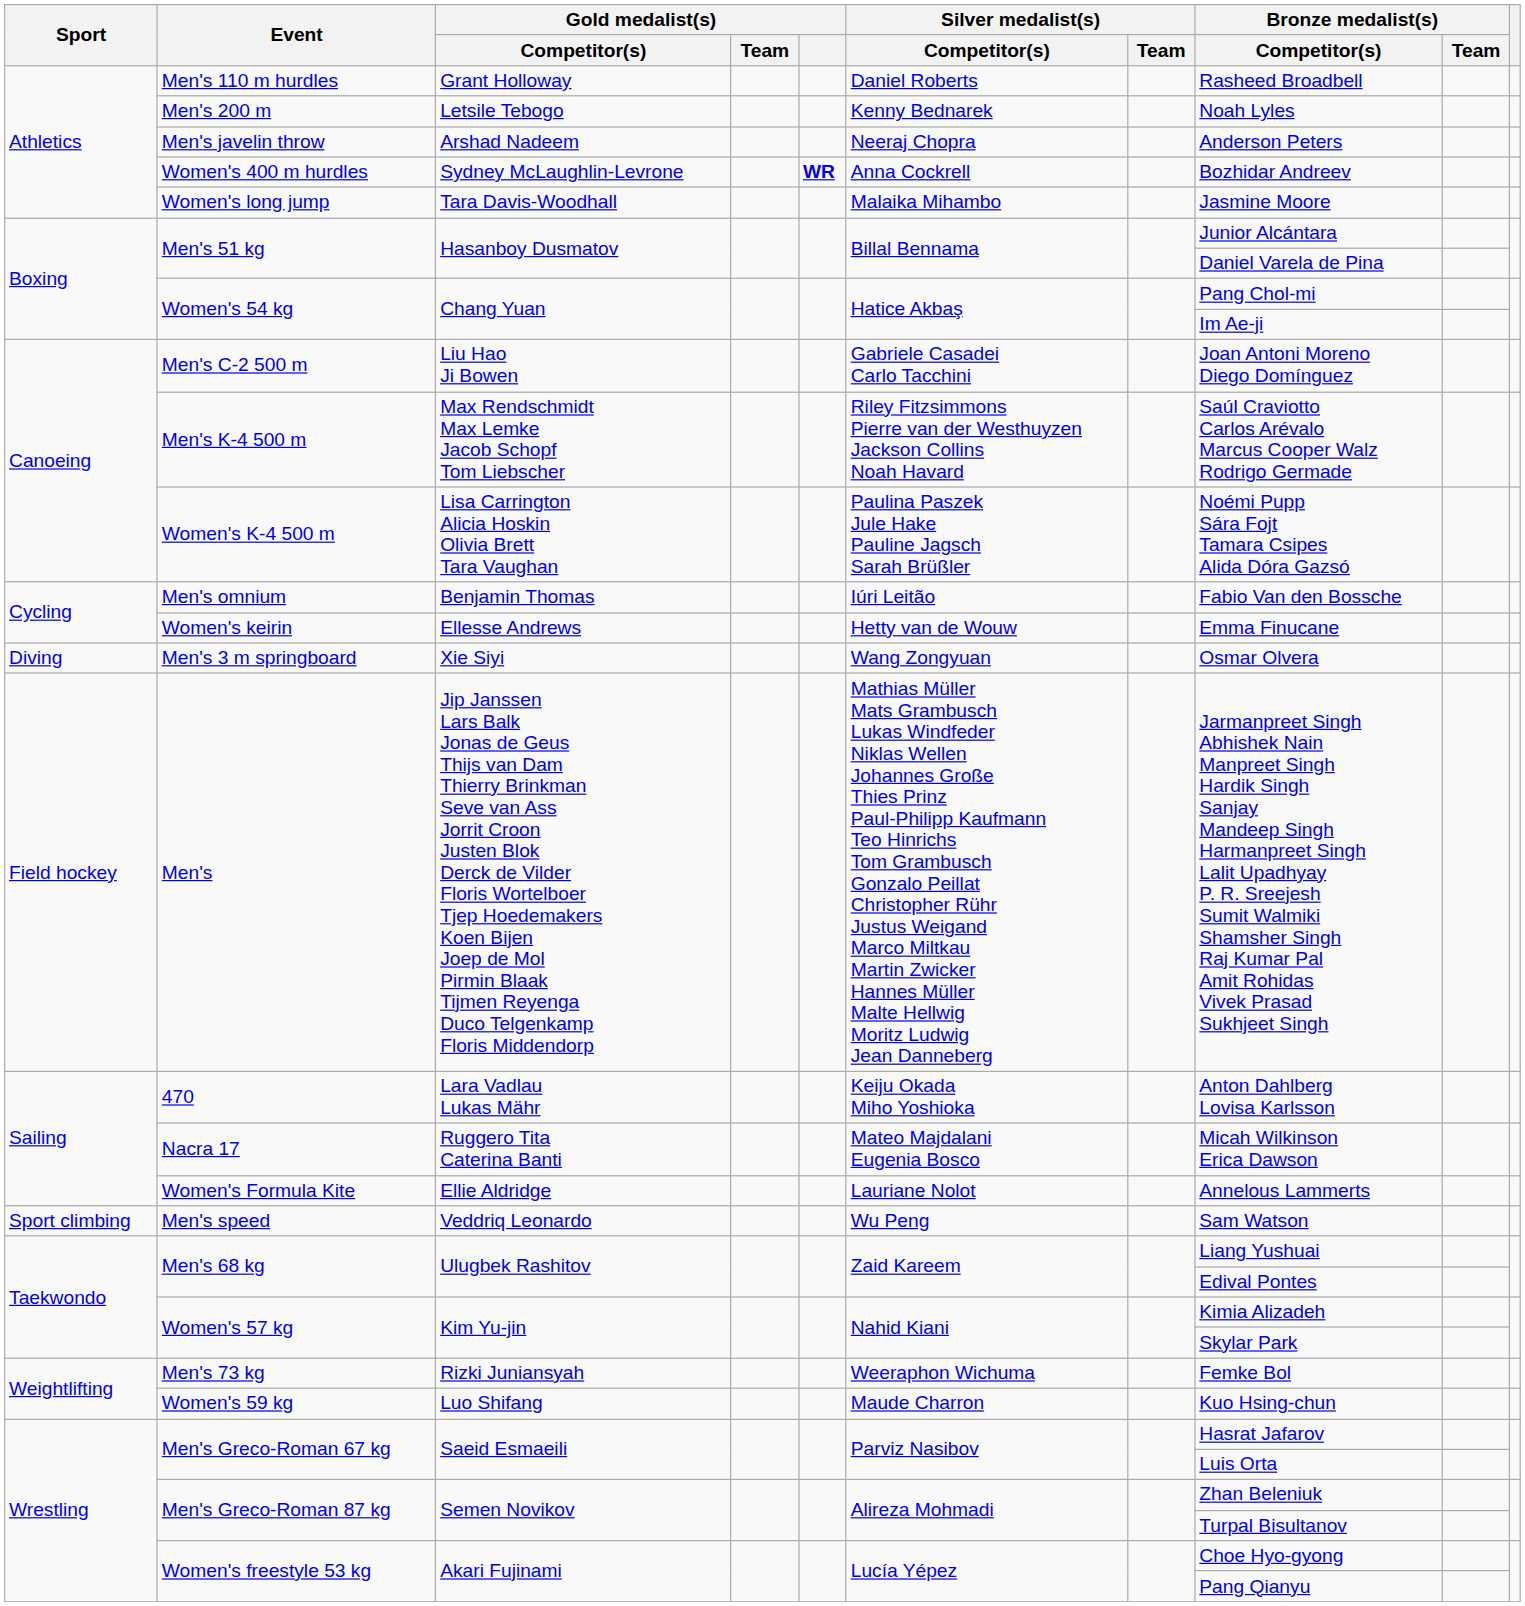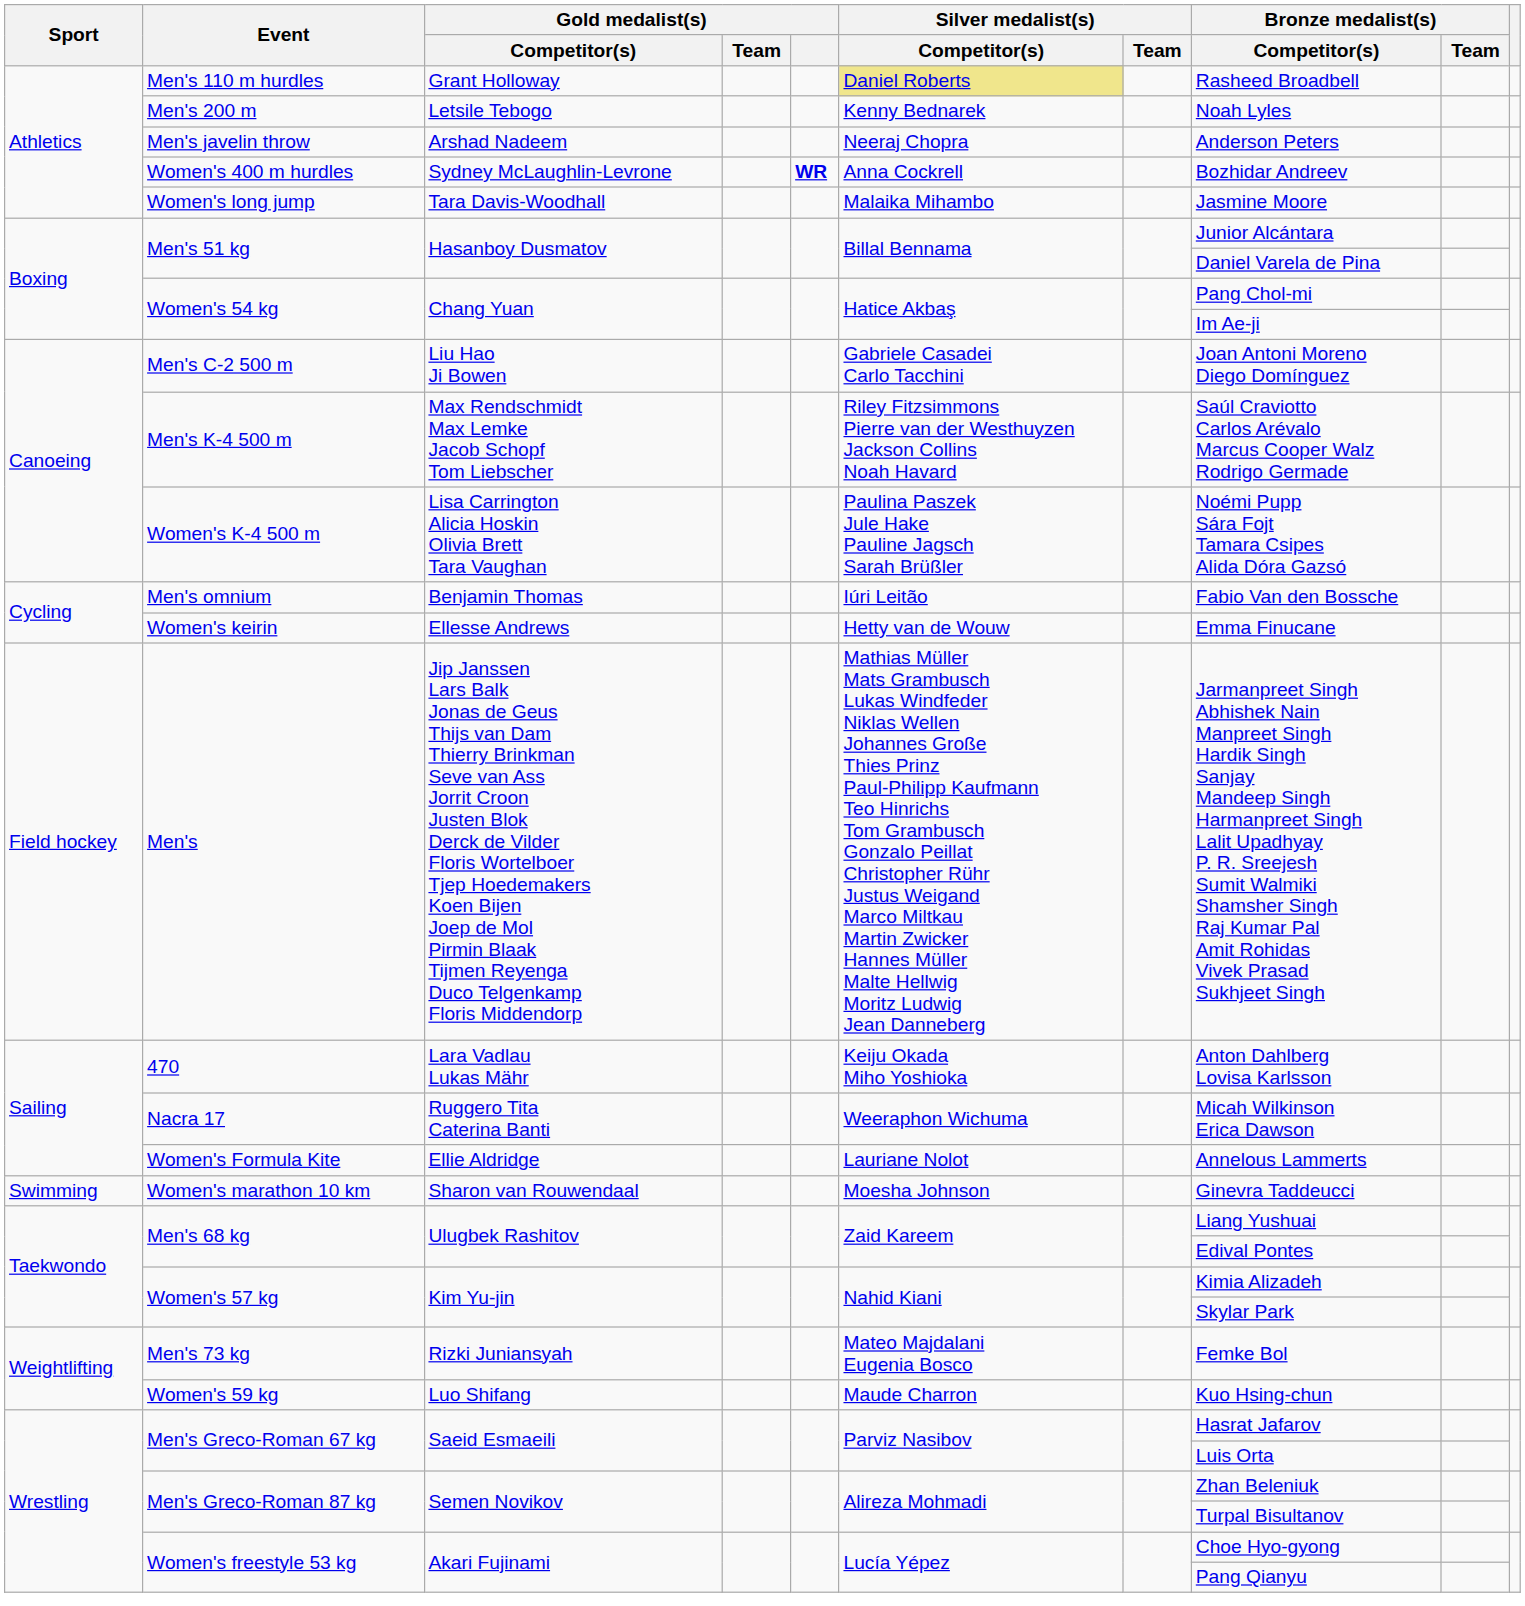 <table class="wikitable" style="width:100%;">
 <tr>
 <th rowspan="2">Sport</th>
 <th rowspan="2">Event</th>
 <th colspan="3">Gold medalist(s)</th>
 <th colspan="2">Silver medalist(s)</th>
 <th colspan="2">Bronze medalist(s)</th>
 <th rowspan="2"></th>
 </tr>
 <tr>
 <th>Competitor(s)</th>
 <th>Team</th>
 <th></th>
 <th>Competitor(s)</th>
 <th>Team</th>
 <th>Competitor(s)</th>
 <th>Team</th>
 </tr>
 <tr>
 <td rowspan="5"><a href='#'>Athletics</a></td>
 <td><a href='#'>Men's 110 m hurdles</a></td>
 <td><a href='#'>Grant Holloway</a></td>
 <td></td>
 <td></td>
-<td><a href='#'>Daniel Roberts</a></td>
+<td style="background: khaki;"><a href='#'>Daniel Roberts</a></td>
 <td></td>
 <td><a href='#'>Rasheed Broadbell</a></td>
 <td></td>
 <td></td>
 </tr>
 <tr>
 <td><a href='#'>Men's 200 m</a></td>
 <td><a href='#'>Letsile Tebogo</a></td>
 <td></td>
 <td></td>
 <td><a href='#'>Kenny Bednarek</a></td>
 <td></td>
 <td><a href='#'>Noah Lyles</a></td>
 <td></td>
 <td></td>
 </tr>
 <tr>
 <td><a href='#'>Men's javelin throw</a></td>
 <td><a href='#'>Arshad Nadeem</a></td>
 <td></td>
 <td></td>
 <td><a href='#'>Neeraj Chopra</a></td>
 <td></td>
 <td><a href='#'>Anderson Peters</a></td>
 <td></td>
 <td></td>
 </tr>
 <tr>
 <td><a href='#'>Women's 400 m hurdles</a></td>
 <td><a href='#'>Sydney McLaughlin-Levrone</a></td>
 <td></td>
 <td><strong><a href='#'>WR</a></strong></td>
 <td><a href='#'>Anna Cockrell</a></td>
 <td></td>
 <td><a href='#'>Bozhidar Andreev</a></td>
 <td></td>
 <td></td>
 </tr>
 <tr>
 <td><a href='#'>Women's long jump</a></td>
 <td><a href='#'>Tara Davis-Woodhall</a></td>
 <td></td>
 <td></td>
 <td><a href='#'>Malaika Mihambo</a></td>
 <td></td>
 <td><a href='#'>Jasmine Moore</a></td>
 <td></td>
 <td></td>
 </tr>
 <tr>
 <td rowspan="4"><a href='#'>Boxing</a></td>
 <td rowspan="2"><a href='#'>Men's 51 kg</a></td>
 <td rowspan="2"><a href='#'>Hasanboy Dusmatov</a></td>
 <td rowspan="2"></td>
 <td rowspan="2"></td>
 <td rowspan="2"><a href='#'>Billal Bennama</a></td>
 <td rowspan="2"></td>
 <td><a href='#'>Junior Alcántara</a></td>
 <td></td>
 <td rowspan="2"></td>
 </tr>
 <tr>
 <td><a href='#'>Daniel Varela de Pina</a></td>
 <td></td>
 </tr>
 <tr>
 <td rowspan="2"><a href='#'>Women's 54 kg</a></td>
 <td rowspan="2"><a href='#'>Chang Yuan</a></td>
 <td rowspan="2"></td>
 <td rowspan="2"></td>
 <td rowspan="2"><a href='#'>Hatice Akbaş</a></td>
 <td rowspan="2"></td>
 <td><a href='#'>Pang Chol-mi</a></td>
 <td></td>
 <td rowspan="2"></td>
 </tr>
 <tr>
 <td><a href='#'>Im Ae-ji</a></td>
 <td></td>
 </tr>
 <tr>
 <td rowspan="3"><a href='#'>Canoeing</a></td>
 <td><a href='#'>Men's C-2 500 m</a></td>
 <td><a href='#'>Liu Hao</a> <br> <a href='#'>Ji Bowen</a></td>
 <td></td>
 <td></td>
 <td><a href='#'>Gabriele Casadei</a> <br> <a href='#'>Carlo Tacchini</a></td>
 <td></td>
 <td><a href='#'>Joan Antoni Moreno</a> <br> <a href='#'>Diego Domínguez</a></td>
 <td></td>
 <td></td>
 </tr>
 <tr>
 <td><a href='#'>Men's K-4 500 m</a></td>
 <td><a href='#'>Max Rendschmidt</a> <br> <a href='#'>Max Lemke</a> <br> <a href='#'>Jacob Schopf</a> <br> <a href='#'>Tom Liebscher</a></td>
 <td></td>
 <td></td>
 <td><a href='#'>Riley Fitzsimmons</a> <br> <a href='#'>Pierre van der Westhuyzen</a> <br> <a href='#'>Jackson Collins</a> <br> <a href='#'>Noah Havard</a></td>
 <td></td>
 <td><a href='#'>Saúl Craviotto</a> <br> <a href='#'>Carlos Arévalo</a> <br> <a href='#'>Marcus Cooper Walz</a> <br> <a href='#'>Rodrigo Germade</a></td>
 <td></td>
 <td></td>
 </tr>
 <tr>
 <td><a href='#'>Women's K-4 500 m</a></td>
 <td><a href='#'>Lisa Carrington</a> <br> <a href='#'>Alicia Hoskin</a> <br> <a href='#'>Olivia Brett</a> <br> <a href='#'>Tara Vaughan</a></td>
 <td></td>
 <td></td>
 <td><a href='#'>Paulina Paszek</a> <br> <a href='#'>Jule Hake</a> <br> <a href='#'>Pauline Jagsch</a> <br> <a href='#'>Sarah Brüßler</a></td>
 <td></td>
 <td><a href='#'>Noémi Pupp</a> <br> <a href='#'>Sára Fojt</a> <br> <a href='#'>Tamara Csipes</a> <br> <a href='#'>Alida Dóra Gazsó</a></td>
 <td></td>
 <td></td>
 </tr>
 <tr>
 <td rowspan="2"><a href='#'>Cycling</a></td>
 <td><a href='#'>Men's omnium</a></td>
 <td><a href='#'>Benjamin Thomas</a></td>
 <td></td>
 <td></td>
 <td><a href='#'>Iúri Leitão</a></td>
 <td></td>
 <td><a href='#'>Fabio Van den Bossche</a></td>
 <td></td>
 <td></td>
 </tr>
 <tr>
 <td><a href='#'>Women's keirin</a></td>
 <td><a href='#'>Ellesse Andrews</a></td>
 <td></td>
 <td></td>
 <td><a href='#'>Hetty van de Wouw</a></td>
 <td></td>
 <td><a href='#'>Emma Finucane</a></td>
 <td></td>
 <td></td>
 </tr>
 <tr>
-<td><a href='#'>Diving</a></td>
-<td><a href='#'>Men's 3 m springboard</a></td>
-<td><a href='#'>Xie Siyi</a></td>
-<td></td>
-<td></td>
-<td><a href='#'>Wang Zongyuan</a></td>
-<td></td>
-<td><a href='#'>Osmar Olvera</a></td>
-<td></td>
-<td></td>
-</tr>
-<tr>
 <td><a href='#'>Field hockey</a></td>
 <td><a href='#'>Men's</a></td>
 <td><a href='#'>Jip Janssen</a> <br> <a href='#'>Lars Balk</a> <br> <a href='#'>Jonas de Geus</a> <br> <a href='#'>Thijs van Dam</a> <br> <a href='#'>Thierry Brinkman</a> <br> <a href='#'>Seve van Ass</a> <br> <a href='#'>Jorrit Croon</a> <br> <a href='#'>Justen Blok</a> <br> <a href='#'>Derck de Vilder</a> <br> <a href='#'>Floris Wortelboer</a> <br> <a href='#'>Tjep Hoedemakers</a> <br> <a href='#'>Koen Bijen</a> <br> <a href='#'>Joep de Mol</a> <br> <a href='#'>Pirmin Blaak</a> <br> <a href='#'>Tijmen Reyenga</a> <br> <a href='#'>Duco Telgenkamp</a> <br> <a href='#'>Floris Middendorp</a></td>
 <td></td>
 <td></td>
 <td><a href='#'>Mathias Müller</a> <br> <a href='#'>Mats Grambusch</a> <br> <a href='#'>Lukas Windfeder</a> <br> <a href='#'>Niklas Wellen</a> <br> <a href='#'>Johannes Große</a> <br> <a href='#'>Thies Prinz</a> <br> <a href='#'>Paul-Philipp Kaufmann</a> <br> <a href='#'>Teo Hinrichs</a> <br> <a href='#'>Tom Grambusch</a> <br> <a href='#'>Gonzalo Peillat</a> <br> <a href='#'>Christopher Rühr</a> <br> <a href='#'>Justus Weigand</a> <br> <a href='#'>Marco Miltkau</a> <br> <a href='#'>Martin Zwicker</a> <br> <a href='#'>Hannes Müller</a> <br> <a href='#'>Malte Hellwig</a> <br> <a href='#'>Moritz Ludwig</a> <br> <a href='#'>Jean Danneberg</a></td>
 <td></td>
 <td><a href='#'>Jarmanpreet Singh</a> <br> <a href='#'>Abhishek Nain</a> <br> <a href='#'>Manpreet Singh</a> <br> <a href='#'>Hardik Singh</a> <br> <a href='#'>Sanjay</a> <br> <a href='#'>Mandeep Singh</a> <br> <a href='#'>Harmanpreet Singh</a> <br> <a href='#'>Lalit Upadhyay</a> <br> <a href='#'>P. R. Sreejesh</a> <br> <a href='#'>Sumit Walmiki</a> <br> <a href='#'>Shamsher Singh</a> <br> <a href='#'>Raj Kumar Pal</a> <br> <a href='#'>Amit Rohidas</a> <br> <a href='#'>Vivek Prasad</a> <br> <a href='#'>Sukhjeet Singh</a></td>
 <td></td>
 <td></td>
 </tr>
 <tr>
 <td rowspan="3"><a href='#'>Sailing</a></td>
 <td><a href='#'>470</a></td>
 <td><a href='#'>Lara Vadlau</a> <br> <a href='#'>Lukas Mähr</a></td>
 <td></td>
 <td></td>
 <td><a href='#'>Keiju Okada</a> <br> <a href='#'>Miho Yoshioka</a></td>
 <td></td>
 <td><a href='#'>Anton Dahlberg</a> <br> <a href='#'>Lovisa Karlsson</a></td>
 <td></td>
 <td></td>
 </tr>
 <tr>
 <td><a href='#'>Nacra 17</a></td>
 <td><a href='#'>Ruggero Tita</a> <br> <a href='#'>Caterina Banti</a></td>
 <td></td>
 <td></td>
-<td><a href='#'>Mateo Majdalani</a> <br> <a href='#'>Eugenia Bosco</a></td>
+<td><a href='#'>Weeraphon Wichuma</a></td>
 <td></td>
 <td><a href='#'>Micah Wilkinson</a> <br> <a href='#'>Erica Dawson</a></td>
 <td></td>
 <td></td>
 </tr>
 <tr>
 <td><a href='#'>Women's Formula Kite</a></td>
 <td><a href='#'>Ellie Aldridge</a></td>
 <td></td>
 <td></td>
 <td><a href='#'>Lauriane Nolot</a></td>
 <td></td>
 <td><a href='#'>Annelous Lammerts</a></td>
 <td></td>
 <td></td>
 </tr>
 <tr>
-<td><a href='#'>Sport climbing</a></td>
-<td><a href='#'>Men's speed</a></td>
-<td><a href='#'>Veddriq Leonardo</a></td>
+<td><a href='#'>Swimming</a></td>
+<td><a href='#'>Women's marathon 10 km</a></td>
+<td><a href='#'>Sharon van Rouwendaal</a></td>
 <td></td>
 <td></td>
-<td><a href='#'>Wu Peng</a></td>
+<td><a href='#'>Moesha Johnson</a></td>
 <td></td>
-<td><a href='#'>Sam Watson</a></td>
+<td><a href='#'>Ginevra Taddeucci</a></td>
 <td></td>
 <td></td>
 </tr>
 <tr>
 <td rowspan="4"><a href='#'>Taekwondo</a></td>
 <td rowspan="2"><a href='#'>Men's 68 kg</a></td>
 <td rowspan="2"><a href='#'>Ulugbek Rashitov</a></td>
 <td rowspan="2"></td>
 <td rowspan="2"></td>
 <td rowspan="2"><a href='#'>Zaid Kareem</a></td>
 <td rowspan="2"></td>
 <td><a href='#'>Liang Yushuai</a></td>
 <td></td>
 <td rowspan="2"></td>
 </tr>
 <tr>
 <td><a href='#'>Edival Pontes</a></td>
 <td></td>
 </tr>
 <tr>
 <td rowspan="2"><a href='#'>Women's 57 kg</a></td>
 <td rowspan="2"><a href='#'>Kim Yu-jin</a></td>
 <td rowspan="2"></td>
 <td rowspan="2"></td>
 <td rowspan="2"><a href='#'>Nahid Kiani</a></td>
 <td rowspan="2"></td>
 <td><a href='#'>Kimia Alizadeh</a></td>
 <td></td>
 <td rowspan="2"></td>
 </tr>
 <tr>
 <td><a href='#'>Skylar Park</a></td>
 <td></td>
 </tr>
 <tr>
 <td rowspan="2"><a href='#'>Weightlifting</a></td>
 <td><a href='#'>Men's 73 kg</a></td>
 <td><a href='#'>Rizki Juniansyah</a></td>
 <td></td>
 <td></td>
-<td><a href='#'>Weeraphon Wichuma</a></td>
+<td><a href='#'>Mateo Majdalani</a> <br> <a href='#'>Eugenia Bosco</a></td>
 <td></td>
 <td><a href='#'>Femke Bol</a></td>
 <td></td>
 <td></td>
 </tr>
 <tr>
 <td><a href='#'>Women's 59 kg</a></td>
 <td><a href='#'>Luo Shifang</a></td>
 <td></td>
 <td></td>
 <td><a href='#'>Maude Charron</a></td>
 <td></td>
 <td><a href='#'>Kuo Hsing-chun</a></td>
 <td></td>
 <td></td>
 </tr>
 <tr>
 <td rowspan="6"><a href='#'>Wrestling</a></td>
 <td rowspan="2"><a href='#'>Men's Greco-Roman 67 kg</a></td>
 <td rowspan="2"><a href='#'>Saeid Esmaeili</a></td>
 <td rowspan="2"></td>
 <td rowspan="2"></td>
 <td rowspan="2"><a href='#'>Parviz Nasibov</a></td>
 <td rowspan="2"></td>
 <td><a href='#'>Hasrat Jafarov</a></td>
 <td></td>
 <td rowspan="2"></td>
 </tr>
 <tr>
 <td><a href='#'>Luis Orta</a></td>
 <td></td>
 </tr>
 <tr>
 <td rowspan="2"><a href='#'>Men's Greco-Roman 87 kg</a></td>
 <td rowspan="2"><a href='#'>Semen Novikov</a></td>
 <td rowspan="2"></td>
 <td rowspan="2"></td>
 <td rowspan="2"><a href='#'>Alireza Mohmadi</a></td>
 <td rowspan="2"></td>
 <td><a href='#'>Zhan Beleniuk</a></td>
 <td></td>
 <td rowspan="2"></td>
 </tr>
 <tr>
 <td><a href='#'>Turpal Bisultanov</a></td>
 <td></td>
 </tr>
 <tr>
 <td rowspan="2"><a href='#'>Women's freestyle 53 kg</a></td>
 <td rowspan="2"><a href='#'>Akari Fujinami</a></td>
 <td rowspan="2"></td>
 <td rowspan="2"></td>
 <td rowspan="2"><a href='#'>Lucía Yépez</a></td>
 <td rowspan="2"></td>
 <td><a href='#'>Choe Hyo-gyong</a></td>
 <td></td>
 <td rowspan="2"></td>
 </tr>
 <tr>
 <td><a href='#'>Pang Qianyu</a></td>
 <td></td>
 </tr>
 </table>
